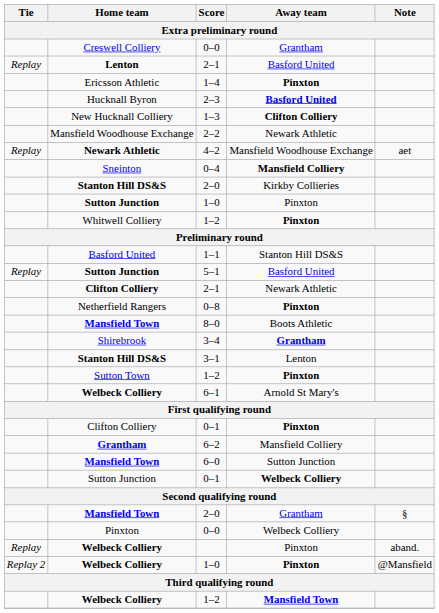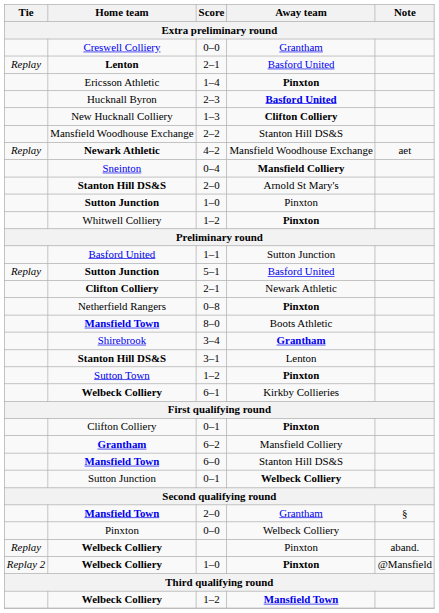 <table class="wikitable" style="text-align:center;">
 <tr>
 <th>Tie</th>
 <th>Home team</th>
 <th>Score</th>
 <th>Away team</th>
 <th>Note</th>
 </tr>
 <tr>
 <th colspan=5>Extra preliminary round</th>
 </tr>
 <tr>
 <td></td>
 <td><a href='#'>Creswell Colliery</a></td>
 <td>0–0</td>
 <td><a href='#'>Grantham</a></td>
 <td></td>
 </tr>
 <tr>
 <td><em>Replay</em></td>
 <td><strong>Lenton</strong></td>
 <td>2–1</td>
 <td><a href='#'>Basford United</a></td>
 <td></td>
 </tr>
 <tr>
 <td></td>
 <td>Ericsson Athletic</td>
 <td>1–4</td>
 <td><strong>Pinxton</strong></td>
 <td></td>
 </tr>
 <tr>
 <td></td>
 <td>Hucknall Byron</td>
 <td>2–3</td>
 <td><strong><a href='#'>Basford United</a></strong></td>
 <td></td>
 </tr>
 <tr>
 <td></td>
 <td>New Hucknall Colliery</td>
 <td>1–3</td>
 <td><strong>Clifton Colliery</strong></td>
 <td></td>
 </tr>
 <tr>
 <td></td>
 <td>Mansfield Woodhouse Exchange</td>
 <td>2–2</td>
-<td>Newark Athletic</td>
+<td>Stanton Hill DS&S</td>
 <td></td>
 </tr>
 <tr>
 <td><em>Replay</em></td>
 <td><strong>Newark Athletic</strong></td>
 <td>4–2</td>
 <td>Mansfield Woodhouse Exchange</td>
 <td>aet</td>
 </tr>
 <tr>
 <td></td>
 <td><a href='#'>Sneinton</a></td>
 <td>0–4</td>
 <td><strong>Mansfield Colliery</strong></td>
 <td></td>
 </tr>
 <tr>
 <td></td>
 <td><strong>Stanton Hill DS&S</strong></td>
 <td>2–0</td>
-<td>Kirkby Collieries</td>
+<td>Arnold St Mary's</td>
 <td></td>
 </tr>
 <tr>
 <td></td>
 <td><strong>Sutton Junction</strong></td>
 <td>1–0</td>
 <td>Pinxton</td>
 <td></td>
 </tr>
 <tr>
 <td></td>
 <td>Whitwell Colliery</td>
 <td>1–2</td>
 <td><strong>Pinxton</strong></td>
 <td></td>
 </tr>
 <tr>
 <th colspan=5>Preliminary round</th>
 </tr>
 <tr>
 <td></td>
 <td><a href='#'>Basford United</a></td>
 <td>1–1</td>
-<td>Stanton Hill DS&S</td>
+<td>Sutton Junction</td>
 <td></td>
 </tr>
 <tr>
 <td><em>Replay</em></td>
 <td><strong>Sutton Junction</strong></td>
 <td>5–1</td>
 <td><a href='#'>Basford United</a></td>
 <td></td>
 </tr>
 <tr>
 <td></td>
 <td><strong>Clifton Colliery</strong></td>
 <td>2–1</td>
 <td>Newark Athletic</td>
 <td></td>
 </tr>
 <tr>
 <td></td>
 <td>Netherfield Rangers</td>
 <td>0–8</td>
 <td><strong>Pinxton</strong></td>
 <td></td>
 </tr>
 <tr>
 <td></td>
 <td><strong><a href='#'>Mansfield Town</a></strong></td>
 <td>8–0</td>
 <td>Boots Athletic</td>
 <td></td>
 </tr>
 <tr>
 <td></td>
 <td><a href='#'>Shirebrook</a></td>
 <td>3–4</td>
 <td><strong><a href='#'>Grantham</a></strong></td>
 <td></td>
 </tr>
 <tr>
 <td></td>
 <td><strong>Stanton Hill DS&S</strong></td>
 <td>3–1</td>
 <td>Lenton</td>
 <td></td>
 </tr>
 <tr>
 <td></td>
 <td><a href='#'>Sutton Town</a></td>
 <td>1–2</td>
 <td><strong>Pinxton</strong></td>
 <td></td>
 </tr>
 <tr>
 <td></td>
 <td><strong>Welbeck Colliery</strong></td>
 <td>6–1</td>
-<td>Arnold St Mary's</td>
+<td>Kirkby Collieries</td>
 <td></td>
 </tr>
 <tr>
 <th colspan=5>First qualifying round</th>
 </tr>
 <tr>
 <td></td>
 <td>Clifton Colliery</td>
 <td>0–1</td>
 <td><strong>Pinxton</strong></td>
 <td></td>
 </tr>
 <tr>
 <td></td>
 <td><strong><a href='#'>Grantham</a></strong></td>
 <td>6–2</td>
 <td>Mansfield Colliery</td>
 <td></td>
 </tr>
 <tr>
 <td></td>
 <td><strong><a href='#'>Mansfield Town</a></strong></td>
 <td>6–0</td>
-<td>Sutton Junction</td>
+<td>Stanton Hill DS&S</td>
 <td></td>
 </tr>
 <tr>
 <td></td>
 <td>Sutton Junction</td>
 <td>0–1</td>
 <td><strong>Welbeck Colliery</strong></td>
 <td></td>
 </tr>
 <tr>
 <th colspan=5>Second qualifying round</th>
 </tr>
 <tr>
 <td></td>
 <td><strong><a href='#'>Mansfield Town</a></strong></td>
 <td>2–0</td>
 <td><a href='#'>Grantham</a></td>
 <td>§</td>
 </tr>
 <tr>
 <td></td>
 <td>Pinxton</td>
 <td>0–0</td>
 <td>Welbeck Colliery</td>
 <td></td>
 </tr>
 <tr>
 <td><em>Replay</em></td>
 <td><strong>Welbeck Colliery</strong></td>
 <td></td>
 <td>Pinxton</td>
 <td>aband.</td>
 </tr>
 <tr>
 <td><em>Replay 2</em></td>
 <td><strong>Welbeck Colliery</strong></td>
 <td>1–0</td>
 <td><strong>Pinxton</strong></td>
 <td>@Mansfield</td>
 </tr>
 <tr>
 <th colspan=5>Third qualifying round</th>
 </tr>
 <tr>
 <td></td>
 <td><strong>Welbeck Colliery</strong></td>
 <td>1–2</td>
 <td><strong><a href='#'>Mansfield Town</a></strong></td>
 <td></td>
 </tr>
 <tr>
 </tr>
 </table>
